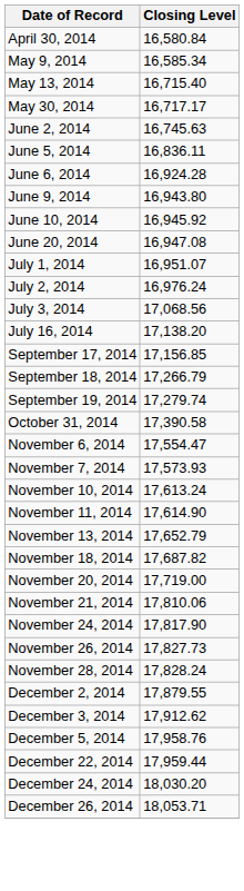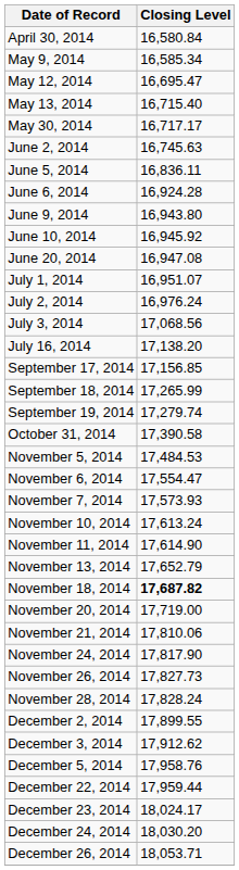 <table class="wikitable">
 <tr>
 <th>Date of Record</th>
 <th>Closing Level</th>
 </tr>
 <tr>
 <td>April 30, 2014</td>
 <td>16,580.84</td>
 </tr>
 <tr>
 <td>May 9, 2014</td>
 <td>16,585.34</td>
+</tr>
+<tr>
+<td>May 12, 2014</td>
+<td>16,695.47</td>
 </tr>
 <tr>
 <td>May 13, 2014</td>
 <td>16,715.40</td>
 </tr>
 <tr>
 <td>May 30, 2014</td>
 <td>16,717.17</td>
 </tr>
 <tr>
 <td>June 2, 2014</td>
 <td>16,745.63</td>
 </tr>
 <tr>
 <td>June 5, 2014</td>
 <td>16,836.11</td>
 </tr>
 <tr>
 <td>June 6, 2014</td>
 <td>16,924.28</td>
 </tr>
 <tr>
 <td>June 9, 2014</td>
 <td>16,943.80</td>
 </tr>
 <tr>
 <td>June 10, 2014</td>
 <td>16,945.92</td>
 </tr>
 <tr>
 <td>June 20, 2014</td>
 <td>16,947.08</td>
 </tr>
 <tr>
 <td>July 1, 2014</td>
 <td>16,951.07</td>
 </tr>
 <tr>
 <td>July 2, 2014</td>
 <td>16,976.24</td>
 </tr>
 <tr>
 <td>July 3, 2014</td>
 <td>17,068.56</td>
 </tr>
 <tr>
 <td>July 16, 2014</td>
 <td>17,138.20</td>
 </tr>
 <tr>
 <td>September 17, 2014</td>
 <td>17,156.85</td>
 </tr>
 <tr>
 <td>September 18, 2014</td>
-<td>17,266.79</td>
+<td>17,265.99</td>
 </tr>
 <tr>
 <td>September 19, 2014</td>
 <td>17,279.74</td>
 </tr>
 <tr>
 <td>October 31, 2014</td>
 <td>17,390.58</td>
+</tr>
+<tr>
+<td>November 5, 2014</td>
+<td>17,484.53</td>
 </tr>
 <tr>
 <td>November 6, 2014</td>
 <td>17,554.47</td>
 </tr>
 <tr>
 <td>November 7, 2014</td>
 <td>17,573.93</td>
 </tr>
 <tr>
 <td>November 10, 2014</td>
 <td>17,613.24</td>
 </tr>
 <tr>
 <td>November 11, 2014</td>
 <td>17,614.90</td>
 </tr>
 <tr>
 <td>November 13, 2014</td>
 <td>17,652.79</td>
 </tr>
 <tr>
 <td>November 18, 2014</td>
-<td>17,687.82</td>
+<td><strong>17,687.82</strong></td>
 </tr>
 <tr>
 <td>November 20, 2014</td>
 <td>17,719.00</td>
 </tr>
 <tr>
 <td>November 21, 2014</td>
 <td>17,810.06</td>
 </tr>
 <tr>
 <td>November 24, 2014</td>
 <td>17,817.90</td>
 </tr>
 <tr>
 <td>November 26, 2014</td>
 <td>17,827.73</td>
 </tr>
 <tr>
 <td>November 28, 2014</td>
 <td>17,828.24</td>
 </tr>
 <tr>
 <td>December 2, 2014</td>
-<td>17,879.55</td>
+<td>17,899.55</td>
 </tr>
 <tr>
 <td>December 3, 2014</td>
 <td>17,912.62</td>
 </tr>
 <tr>
 <td>December 5, 2014</td>
 <td>17,958.76</td>
 </tr>
 <tr>
 <td>December 22, 2014</td>
 <td>17,959.44</td>
 </tr>
 <tr>
+<td>December 23, 2014</td>
+<td>18,024.17</td>
+</tr>
+<tr>
 <td>December 24, 2014</td>
 <td>18,030.20</td>
 </tr>
 <tr>
 <td>December 26, 2014</td>
 <td>18,053.71</td>
 </tr>
 <tr>
 </tr>
 </table>
